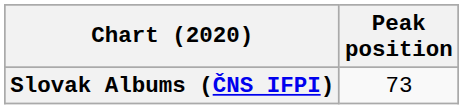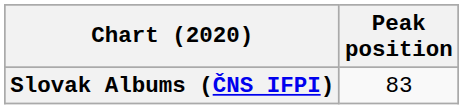 <table class="wikitable plainrowheaders" style="text-align:center">
 <tr>
 <th scope="col">Chart (2020)</th>
 <th scope="col">Peak<br>position</th>
 </tr>
 <tr>
 <th scope="row">Slovak Albums (<a href='#'>ČNS IFPI</a>)</th>
-<td>73</td>
+<td>83</td>
 </tr>
 </table>
